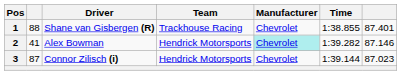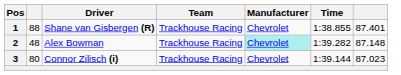 <table class="wikitable" style="font-size:95%">
 <tr>
 <th>Pos</th>
 <th></th>
 <th>Driver</th>
 <th>Team</th>
 <th>Manufacturer</th>
 <th>Time</th>
 <th></th>
 </tr>
 <tr>
 <th>1</th>
 <td>88</td>
 <td><a href='#'>Shane van Gisbergen</a> <strong>(R)</strong></td>
 <td><a href='#'>Trackhouse Racing</a></td>
 <td><a href='#'>Chevrolet</a></td>
 <td>1:38.855</td>
 <td>87.401</td>
 </tr>
 <tr>
 <th>2</th>
-<td>41</td>
+<td>48</td>
 <td><a href='#'>Alex Bowman</a></td>
-<td><a href='#'>Hendrick Motorsports</a></td>
+<td><a href='#'>Trackhouse Racing</a></td>
 <td style="background: paleturquoise;"><a href='#'>Chevrolet</a></td>
 <td>1:39.282</td>
-<td>87.146</td>
+<td>87.148</td>
 </tr>
 <tr>
 <th>3</th>
-<td>87</td>
+<td>80</td>
 <td><a href='#'>Connor Zilisch</a> <strong>(i)</strong></td>
-<td><a href='#'>Hendrick Motorsports</a></td>
+<td><a href='#'>Trackhouse Racing</a></td>
 <td><a href='#'>Chevrolet</a></td>
 <td>1:39.144</td>
 <td>87.023</td>
 </tr>
 <tr>
 <th colspan="7"></th>
 </tr>
 </table>
